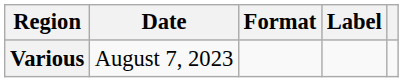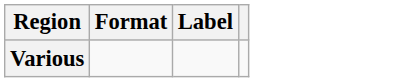 <table class="wikitable plainrowheaders">
 <tr>
 <th scope="col">Region</th>
-<th scope="col">Date</th>
 <th scope="col">Format</th>
 <th scope="col">Label</th>
 <th scope="col"></th>
 </tr>
 <tr>
 <th scope="row">Various</th>
-<td>August 7, 2023</td>
 <td></td>
 <td></td>
 <td style="text-align:center;"></td>
 </tr>
 </table>
